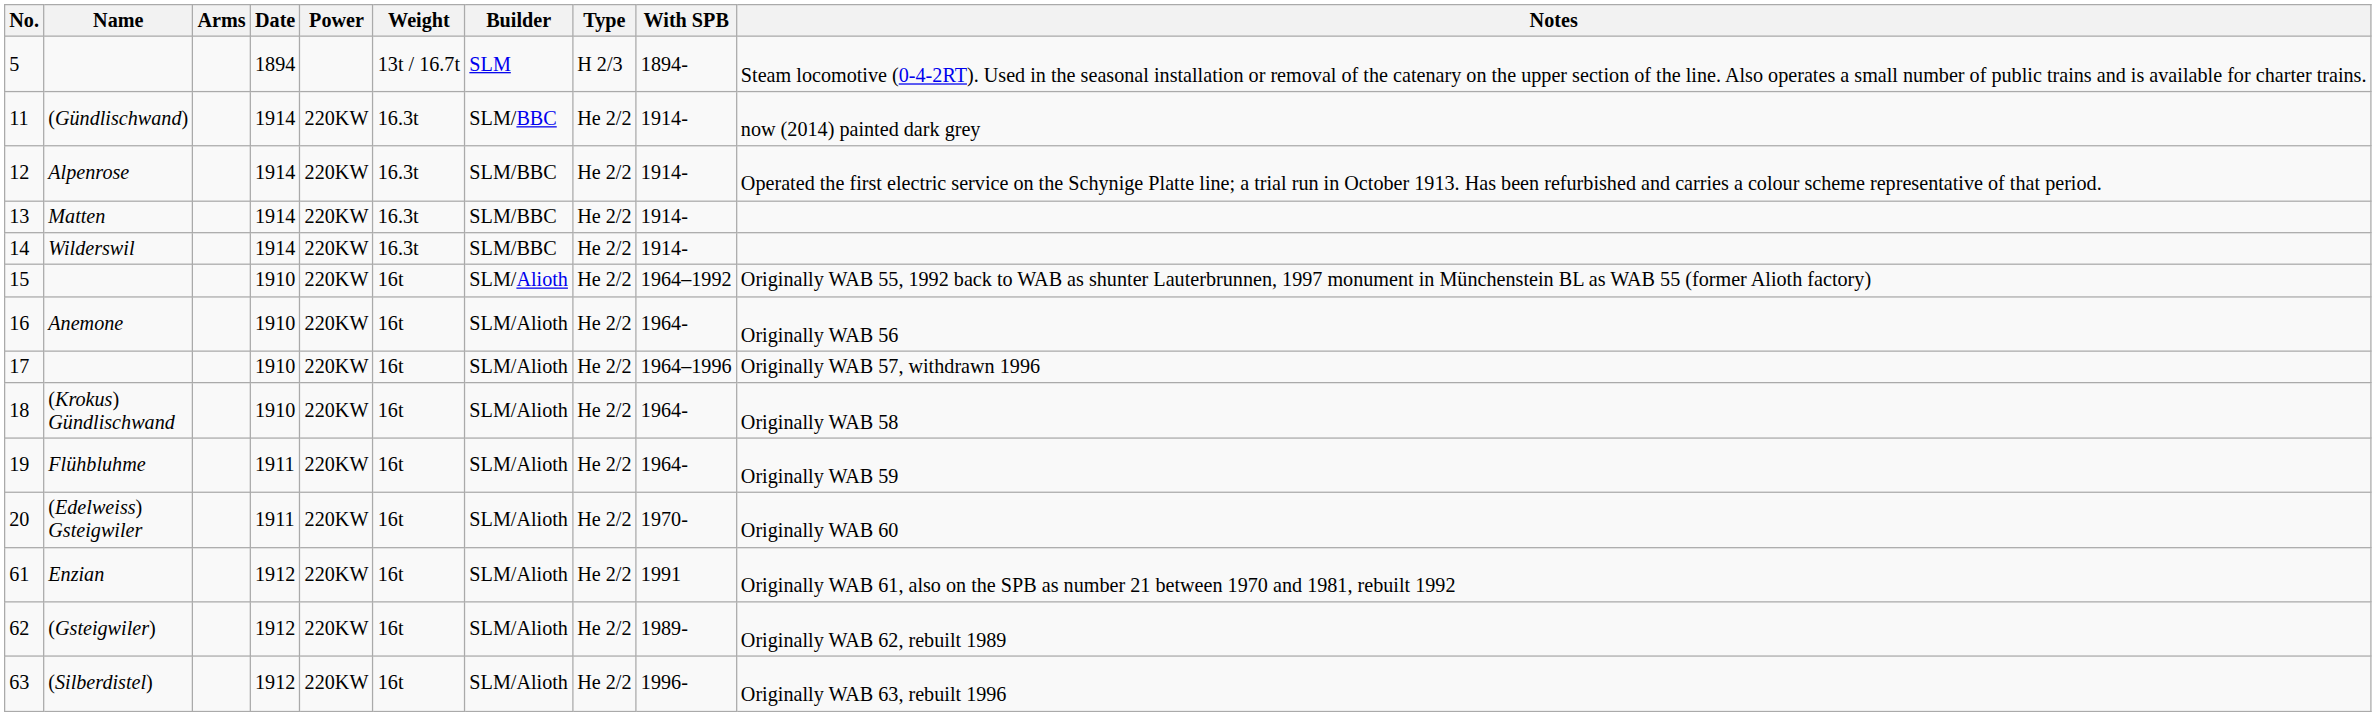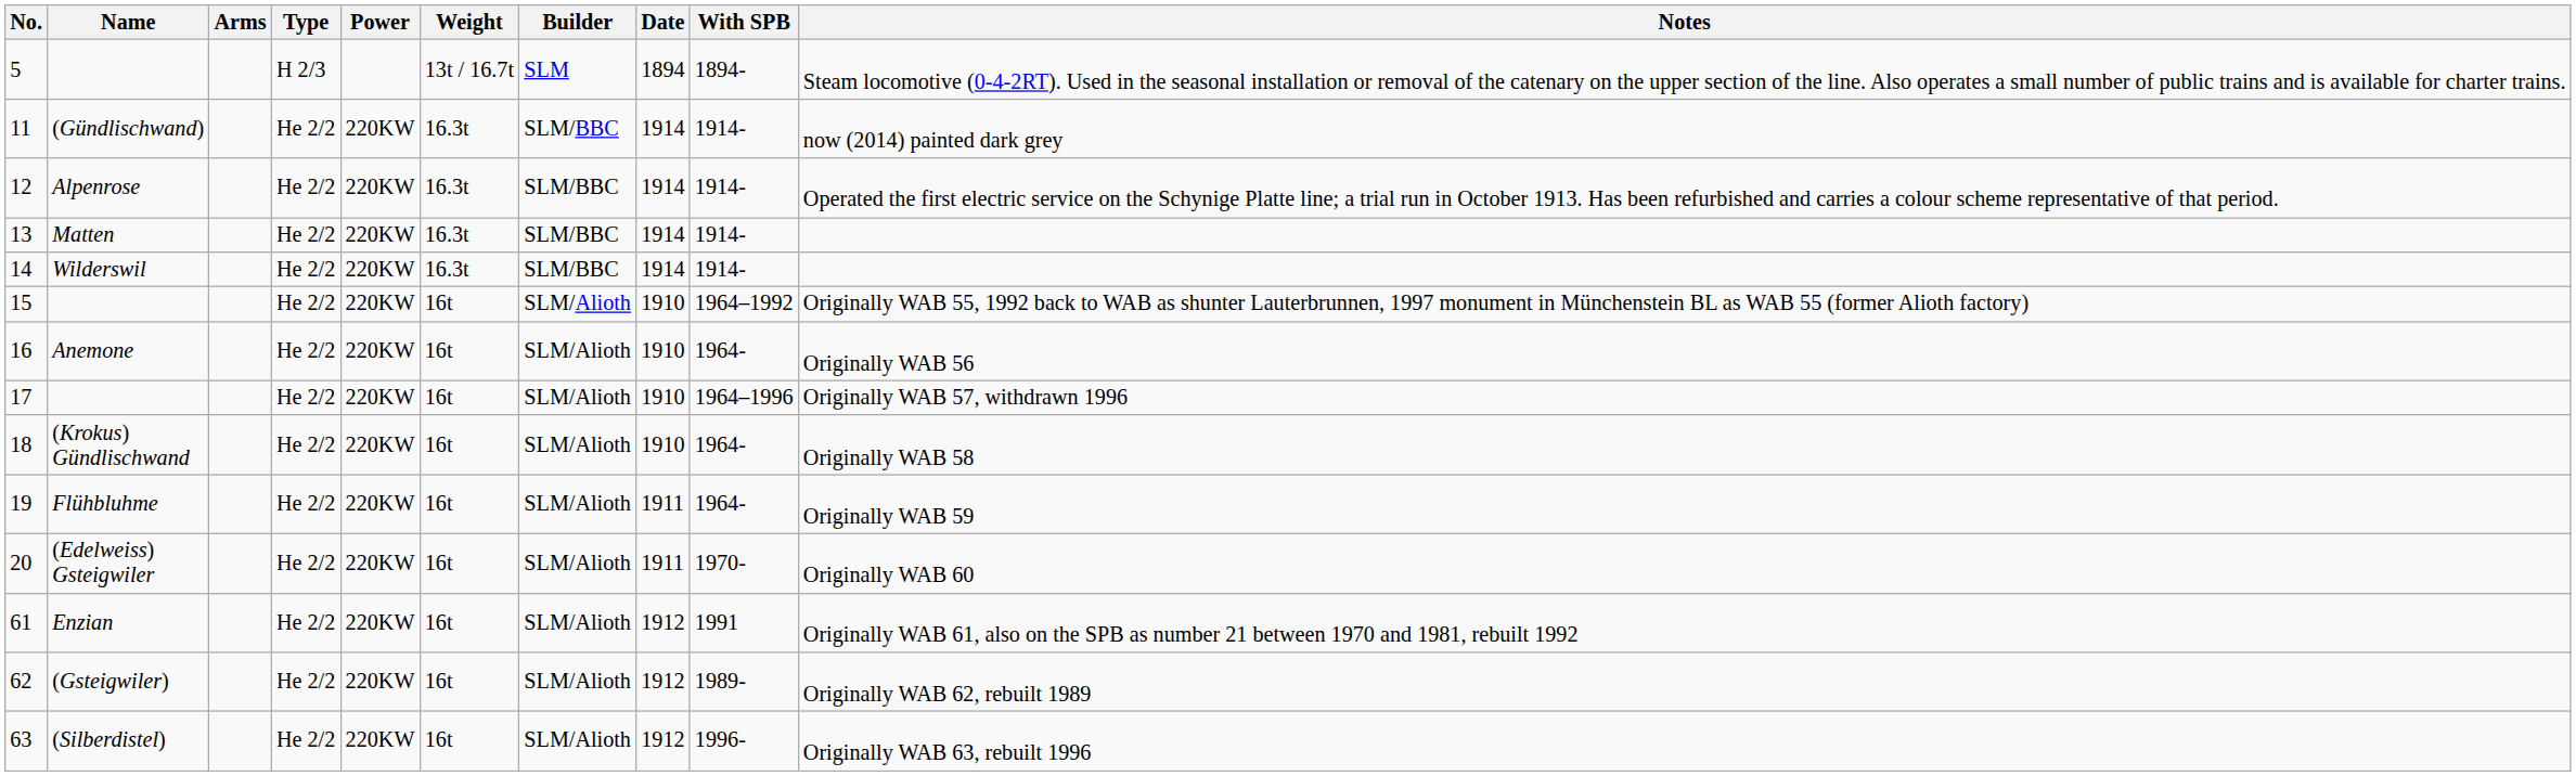 <table class="wikitable">
 <tr>
 <th>No.</th>
 <th>Name</th>
 <th>Arms</th>
-<th>Date</th>
+<th>Type</th>
 <th>Power</th>
 <th>Weight</th>
 <th>Builder</th>
-<th>Type</th>
+<th>Date</th>
 <th>With SPB</th>
 <th>Notes</th>
 </tr>
 <tr>
 <td>5</td>
 <td></td>
 <td></td>
-<td>1894</td>
+<td>H 2/3</td>
 <td></td>
 <td>13t / 16.7t</td>
 <td><a href='#'>SLM</a></td>
-<td>H 2/3</td>
+<td>1894</td>
 <td>1894-</td>
 <td><br>Steam locomotive (<a href='#'>0-4-2RT</a>). Used in the seasonal installation or removal of the catenary on the upper section of the line. Also operates a small number of public trains and is available for charter trains.</td>
 </tr>
 <tr>
 <td>11</td>
 <td>(<em>Gündlischwand</em>)</td>
 <td></td>
-<td>1914</td>
+<td>He 2/2</td>
 <td>220KW</td>
 <td>16.3t</td>
 <td>SLM/<a href='#'>BBC</a></td>
-<td>He 2/2</td>
+<td>1914</td>
 <td>1914-</td>
 <td><br>now (2014) painted dark grey</td>
 </tr>
 <tr>
 <td>12</td>
 <td><em>Alpenrose</em></td>
 <td></td>
-<td>1914</td>
+<td>He 2/2</td>
 <td>220KW</td>
 <td>16.3t</td>
 <td>SLM/BBC</td>
-<td>He 2/2</td>
+<td>1914</td>
 <td>1914-</td>
 <td><br>Operated the first electric service on the Schynige Platte line; a trial run in October 1913. Has been refurbished and carries a colour scheme representative of that period.</td>
 </tr>
 <tr>
 <td>13</td>
 <td><em>Matten</em></td>
 <td></td>
-<td>1914</td>
+<td>He 2/2</td>
 <td>220KW</td>
 <td>16.3t</td>
 <td>SLM/BBC</td>
-<td>He 2/2</td>
+<td>1914</td>
 <td>1914-</td>
 <td></td>
 </tr>
 <tr>
 <td>14</td>
 <td><em>Wilderswil</em></td>
 <td></td>
-<td>1914</td>
+<td>He 2/2</td>
 <td>220KW</td>
 <td>16.3t</td>
 <td>SLM/BBC</td>
-<td>He 2/2</td>
+<td>1914</td>
 <td>1914-</td>
 <td></td>
 </tr>
 <tr>
 <td>15</td>
 <td></td>
 <td></td>
-<td>1910</td>
+<td>He 2/2</td>
 <td>220KW</td>
 <td>16t</td>
 <td>SLM/<a href='#'>Alioth</a></td>
-<td>He 2/2</td>
+<td>1910</td>
 <td>1964–1992</td>
 <td> Originally WAB 55, 1992 back to WAB as shunter Lauterbrunnen, 1997 monument in Münchenstein BL as WAB 55 (former Alioth factory)</td>
 </tr>
 <tr>
 <td>16</td>
 <td><em>Anemone</em></td>
 <td></td>
-<td>1910</td>
+<td>He 2/2</td>
 <td>220KW</td>
 <td>16t</td>
 <td>SLM/Alioth</td>
-<td>He 2/2</td>
+<td>1910</td>
 <td>1964-</td>
 <td><br>Originally WAB 56</td>
 </tr>
 <tr>
 <td>17</td>
 <td></td>
 <td></td>
-<td>1910</td>
+<td>He 2/2</td>
 <td>220KW</td>
 <td>16t</td>
 <td>SLM/Alioth</td>
-<td>He 2/2</td>
+<td>1910</td>
 <td>1964–1996</td>
 <td>Originally WAB 57, withdrawn 1996</td>
 </tr>
 <tr>
 <td>18</td>
 <td>(<em>Krokus</em>)<br><em>Gündlischwand</em></td>
 <td><br></td>
-<td>1910</td>
+<td>He 2/2</td>
 <td>220KW</td>
 <td>16t</td>
 <td>SLM/Alioth</td>
-<td>He 2/2</td>
+<td>1910</td>
 <td>1964-</td>
 <td><br>Originally WAB 58</td>
 </tr>
 <tr>
 <td>19</td>
 <td><em>Flühbluhme</em></td>
 <td></td>
-<td>1911</td>
+<td>He 2/2</td>
 <td>220KW</td>
 <td>16t</td>
 <td>SLM/Alioth</td>
-<td>He 2/2</td>
+<td>1911</td>
 <td>1964-</td>
 <td><br>Originally WAB 59</td>
 </tr>
 <tr>
 <td>20</td>
 <td>(<em>Edelweiss</em>)<br><em>Gsteigwiler</em></td>
 <td></td>
-<td>1911</td>
+<td>He 2/2</td>
 <td>220KW</td>
 <td>16t</td>
 <td>SLM/Alioth</td>
-<td>He 2/2</td>
+<td>1911</td>
 <td>1970-</td>
 <td><br>Originally WAB 60</td>
 </tr>
 <tr>
 <td>61</td>
 <td><em>Enzian</em></td>
 <td></td>
-<td>1912</td>
+<td>He 2/2</td>
 <td>220KW</td>
 <td>16t</td>
 <td>SLM/Alioth</td>
-<td>He 2/2</td>
+<td>1912</td>
 <td>1991</td>
 <td><br>Originally WAB 61, also on the SPB as number 21 between 1970 and 1981, rebuilt 1992</td>
 </tr>
 <tr>
 <td>62</td>
 <td>(<em>Gsteigwiler</em>)</td>
 <td></td>
-<td>1912</td>
+<td>He 2/2</td>
 <td>220KW</td>
 <td>16t</td>
 <td>SLM/Alioth</td>
-<td>He 2/2</td>
+<td>1912</td>
 <td>1989-</td>
 <td><br>Originally WAB 62, rebuilt 1989</td>
 </tr>
 <tr>
 <td>63</td>
 <td>(<em>Silberdistel</em>)</td>
 <td></td>
-<td>1912</td>
+<td>He 2/2</td>
 <td>220KW</td>
 <td>16t</td>
 <td>SLM/Alioth</td>
-<td>He 2/2</td>
+<td>1912</td>
 <td>1996-</td>
 <td><br>Originally WAB 63, rebuilt 1996</td>
 </tr>
 </table>
